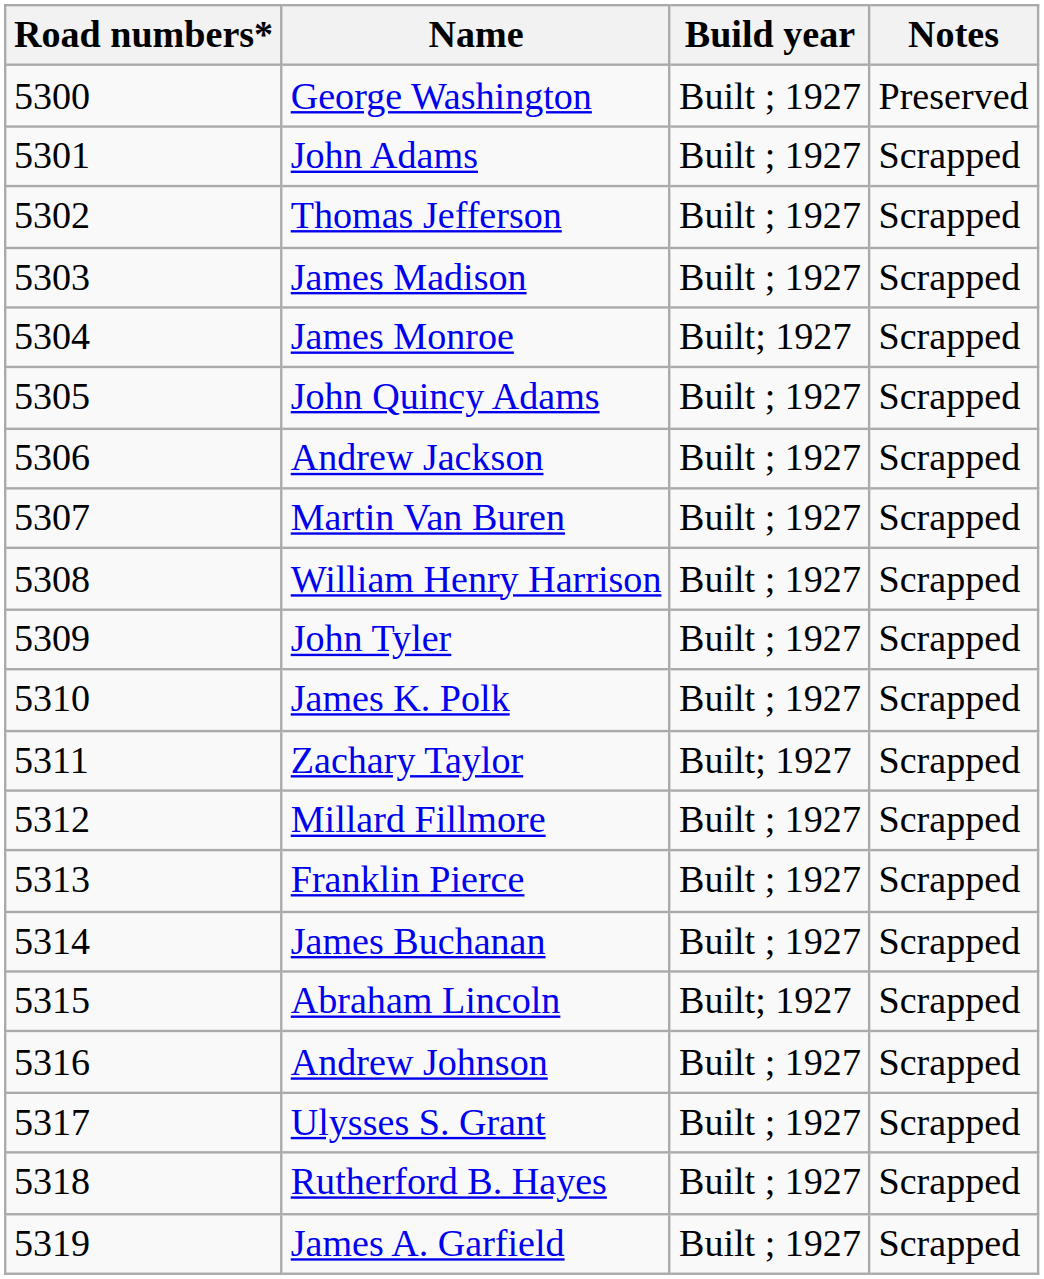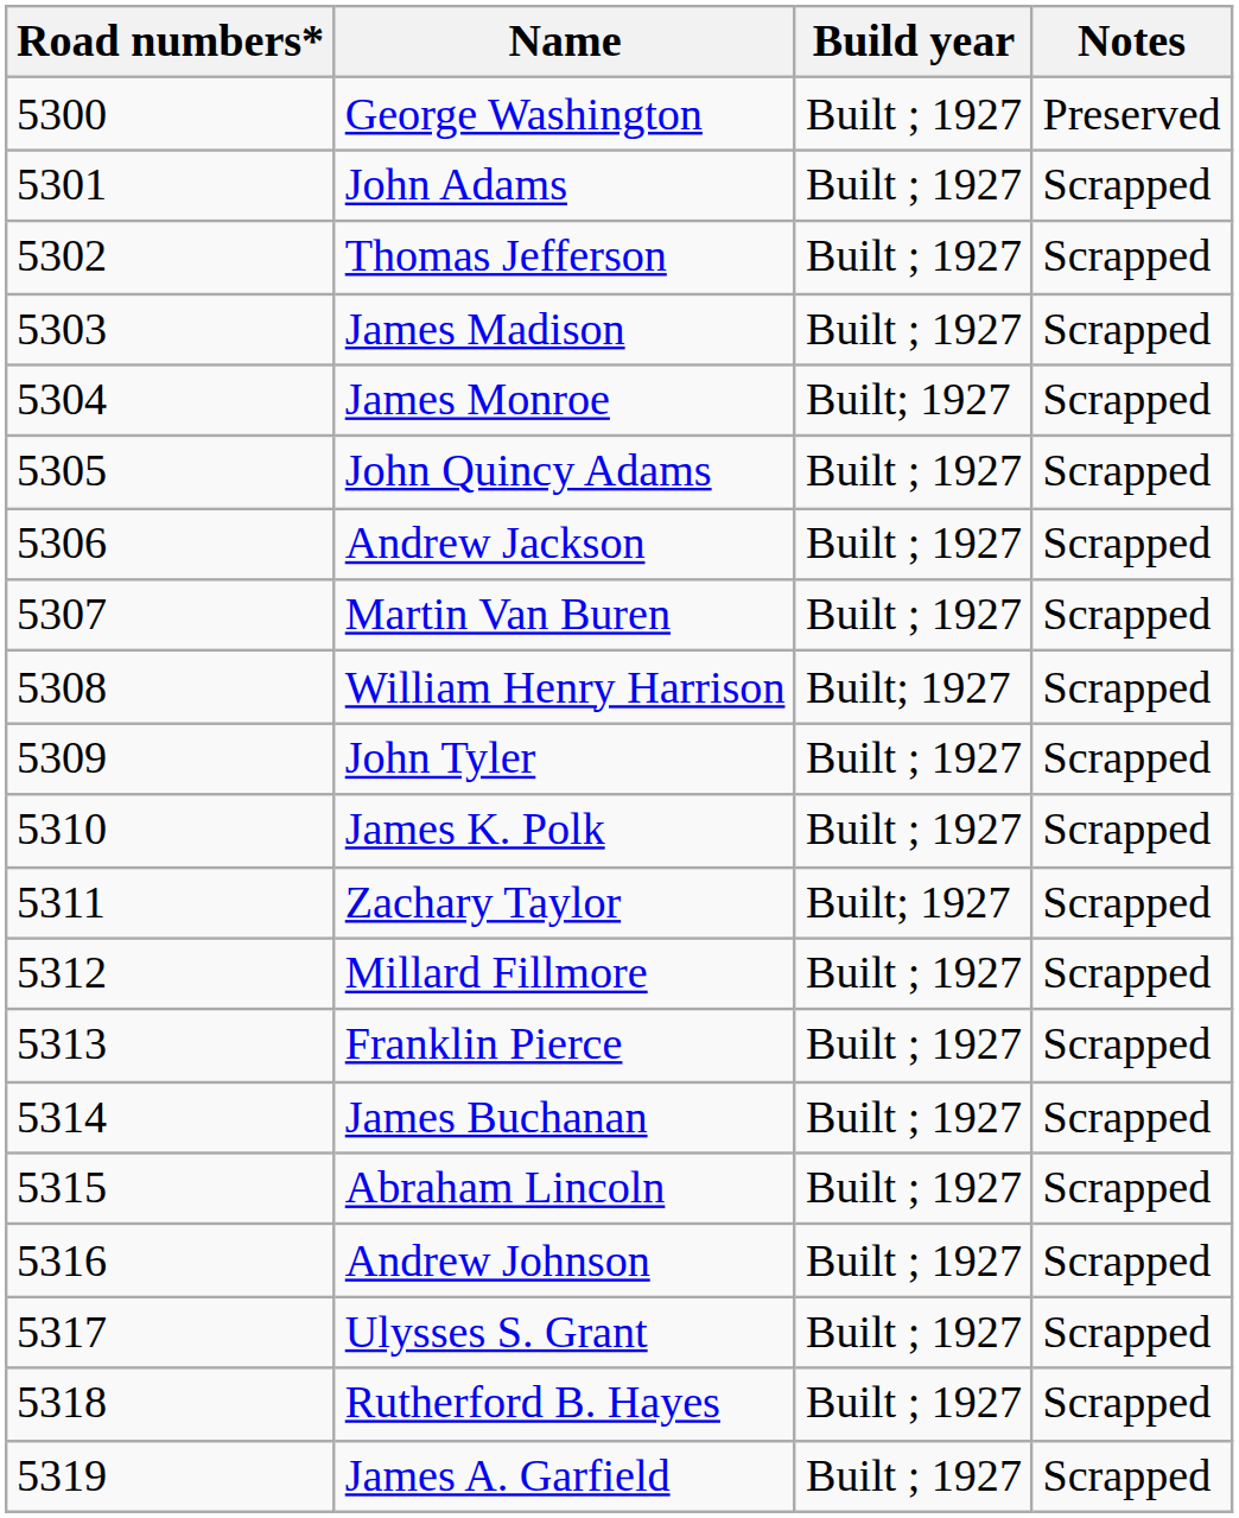 <table class="wikitable sortable mw-collapsible">
 <tr>
 <th>Road numbers*</th>
 <th>Name</th>
 <th>Build year</th>
 <th>Notes</th>
 </tr>
 <tr>
 <td>5300</td>
 <td><a href='#'>George Washington</a></td>
 <td>Built ; 1927</td>
 <td>Preserved</td>
 </tr>
 <tr>
 <td>5301</td>
 <td><a href='#'>John Adams</a></td>
 <td>Built ; 1927</td>
 <td>Scrapped</td>
 </tr>
 <tr>
 <td>5302</td>
 <td><a href='#'>Thomas Jefferson</a></td>
 <td>Built ; 1927</td>
 <td>Scrapped</td>
 </tr>
 <tr>
 <td>5303</td>
 <td><a href='#'>James Madison</a></td>
 <td>Built ; 1927</td>
 <td>Scrapped</td>
 </tr>
 <tr>
 <td>5304</td>
 <td><a href='#'>James Monroe</a></td>
 <td>Built; 1927</td>
 <td>Scrapped</td>
 </tr>
 <tr>
 <td>5305</td>
 <td><a href='#'>John Quincy Adams</a></td>
 <td>Built ; 1927</td>
 <td>Scrapped</td>
 </tr>
 <tr>
 <td>5306</td>
 <td><a href='#'>Andrew Jackson</a></td>
 <td>Built ; 1927</td>
 <td>Scrapped</td>
 </tr>
 <tr>
 <td>5307</td>
 <td><a href='#'>Martin Van Buren</a></td>
 <td>Built ; 1927</td>
 <td>Scrapped</td>
 </tr>
 <tr>
 <td>5308</td>
 <td><a href='#'>William Henry Harrison</a></td>
-<td>Built ; 1927</td>
+<td>Built; 1927</td>
 <td>Scrapped</td>
 </tr>
 <tr>
 <td>5309</td>
 <td><a href='#'>John Tyler</a></td>
 <td>Built ; 1927</td>
 <td>Scrapped</td>
 </tr>
 <tr>
 <td>5310</td>
 <td><a href='#'>James K. Polk</a></td>
 <td>Built ; 1927</td>
 <td>Scrapped</td>
 </tr>
 <tr>
 <td>5311</td>
 <td><a href='#'>Zachary Taylor</a></td>
 <td>Built; 1927</td>
 <td>Scrapped</td>
 </tr>
 <tr>
 <td>5312</td>
 <td><a href='#'>Millard Fillmore</a></td>
 <td>Built ; 1927</td>
 <td>Scrapped</td>
 </tr>
 <tr>
 <td>5313</td>
 <td><a href='#'>Franklin Pierce</a></td>
 <td>Built ; 1927</td>
 <td>Scrapped</td>
 </tr>
 <tr>
 <td>5314</td>
 <td><a href='#'>James Buchanan</a></td>
 <td>Built ; 1927</td>
 <td>Scrapped</td>
 </tr>
 <tr>
 <td>5315</td>
 <td><a href='#'>Abraham Lincoln</a></td>
-<td>Built; 1927</td>
+<td>Built ; 1927</td>
 <td>Scrapped</td>
 </tr>
 <tr>
 <td>5316</td>
 <td><a href='#'>Andrew Johnson</a></td>
 <td>Built ; 1927</td>
 <td>Scrapped</td>
 </tr>
 <tr>
 <td>5317</td>
 <td><a href='#'>Ulysses S. Grant</a></td>
 <td>Built ; 1927</td>
 <td>Scrapped</td>
 </tr>
 <tr>
 <td>5318</td>
 <td><a href='#'>Rutherford B. Hayes</a></td>
 <td>Built ; 1927</td>
 <td>Scrapped</td>
 </tr>
 <tr>
 <td>5319</td>
 <td><a href='#'>James A. Garfield</a></td>
 <td>Built ; 1927</td>
 <td>Scrapped</td>
 </tr>
 </table>
